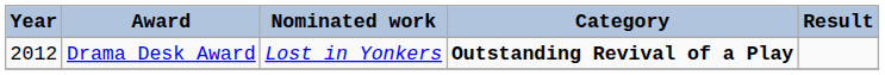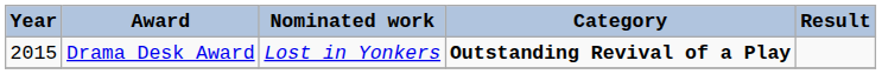 <table class="wikitable">
 <tr>
 <th style="background:#B0C4DE;">Year</th>
 <th style="background:#B0C4DE;">Award</th>
 <th style="background:#B0C4DE;">Nominated work</th>
 <th style="background:#B0C4DE;">Category</th>
 <th style="background:#B0C4DE;">Result</th>
 </tr>
 <tr>
-<td>2012</td>
+<td>2015</td>
 <td><a href='#'>Drama Desk Award</a></td>
 <td><em><a href='#'>Lost in Yonkers</a></em></td>
 <td><strong>Outstanding Revival of a Play</strong></td>
 <td></td>
 </tr>
 <tr>
 </tr>
 </table>
